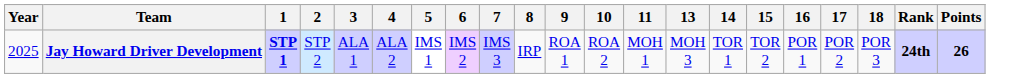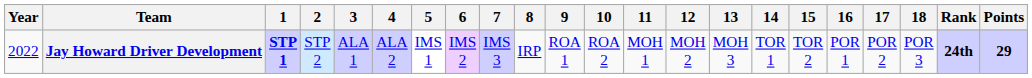 <table class="wikitable" style="text-align:center; font-size:90%">
 <tr>
 <th>Year</th>
 <th>Team</th>
 <th>1</th>
 <th>2</th>
 <th>3</th>
 <th>4</th>
 <th>5</th>
 <th>6</th>
 <th>7</th>
 <th>8</th>
 <th>9</th>
 <th>10</th>
 <th>11</th>
+<th>12</th>
 <th>13</th>
 <th>14</th>
 <th>15</th>
 <th>16</th>
 <th>17</th>
 <th>18</th>
 <th>Rank</th>
 <th>Points</th>
 </tr>
 <tr>
-<td><a href='#'>2025</a></td>
+<td><a href='#'>2022</a></td>
 <th><a href='#'>Jay Howard Driver Development</a></th>
 <td style="background:#CFCFFF;"><strong><a href='#'>STP<br>1</a><br></strong></td>
 <td style="background:#CFEAFF;"><a href='#'>STP<br>2</a><br></td>
 <td style="background:#CFCFFF;"><a href='#'>ALA<br>1</a><br></td>
 <td style="background:#CFCFFF;"><a href='#'>ALA<br>2</a><br></td>
 <td style="background:#FFFFFF;"><a href='#'>IMS<br>1</a><br></td>
 <td style="background:#EFCFFF;"><a href='#'>IMS<br>2</a><br></td>
 <td style="background:#CFCFFF;"><a href='#'>IMS<br>3</a><br></td>
 <td style="background:#;"><a href='#'>IRP</a><br></td>
 <td style="background:#;"><a href='#'>ROA<br>1</a><br></td>
 <td style="background:#;"><a href='#'>ROA<br>2</a><br></td>
 <td style="background:#;"><a href='#'>MOH<br>1</a><br></td>
+<td style="background:#;"><a href='#'>MOH<br>2</a><br></td>
 <td style="background:#;"><a href='#'>MOH<br>3</a><br></td>
 <td style="background:#;"><a href='#'>TOR<br>1</a><br></td>
 <td style="background:#;"><a href='#'>TOR<br>2</a><br></td>
 <td style="background:#;"><a href='#'>POR<br>1</a><br></td>
 <td style="background:#;"><a href='#'>POR<br>2</a><br></td>
 <td style="background:#;"><a href='#'>POR<br>3</a><br></td>
 <th style="background:#CFCFFF;">24th</th>
-<th style="background:#CFCFFF;">26</th>
+<th style="background:#CFCFFF;">29</th>
 </tr>
 </table>
